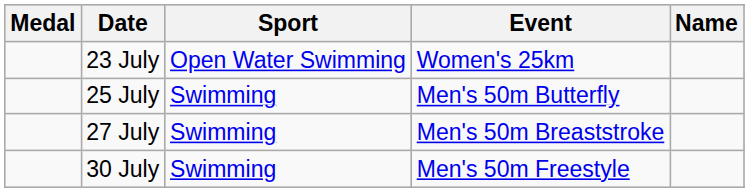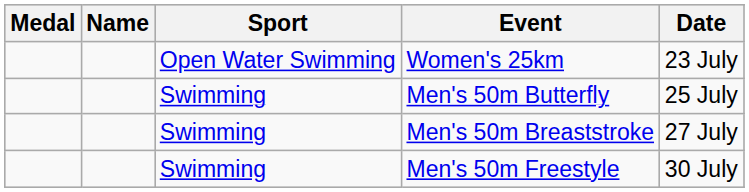 <table class="wikitable sortable" style="font-size:90%">
 <tr>
 <th>Medal</th>
-<th>Date</th>
+<th>Name</th>
 <th>Sport</th>
 <th>Event</th>
-<th>Name</th>
+<th>Date</th>
 </tr>
 <tr>
 <td></td>
-<td>23 July</td>
+<td></td>
 <td><a href='#'>Open Water Swimming</a></td>
 <td><a href='#'>Women's 25km</a></td>
-<td></td>
+<td>23 July</td>
 </tr>
 <tr>
 <td></td>
-<td>25 July</td>
+<td></td>
 <td><a href='#'>Swimming</a></td>
 <td><a href='#'>Men's 50m Butterfly</a></td>
-<td></td>
+<td>25 July</td>
 </tr>
 <tr>
 <td></td>
-<td>27 July</td>
+<td></td>
 <td><a href='#'>Swimming</a></td>
 <td><a href='#'>Men's 50m Breaststroke</a></td>
-<td></td>
+<td>27 July</td>
 </tr>
 <tr>
 <td></td>
-<td>30 July</td>
+<td></td>
 <td><a href='#'>Swimming</a></td>
 <td><a href='#'>Men's 50m Freestyle</a></td>
-<td></td>
+<td>30 July</td>
 </tr>
 </table>
